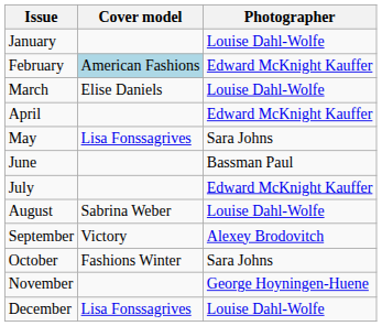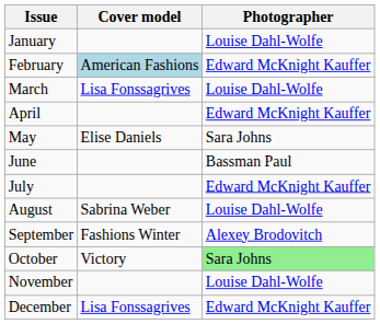 <table class="sortable wikitable">
 <tr>
 <th>Issue</th>
 <th>Cover model</th>
 <th>Photographer</th>
 </tr>
 <tr>
 <td>January</td>
 <td></td>
 <td><a href='#'>Louise Dahl-Wolfe</a></td>
 </tr>
 <tr>
 <td>February</td>
 <td style="background: lightblue;">American Fashions</td>
 <td><a href='#'>Edward McKnight Kauffer</a></td>
 </tr>
 <tr>
 <td>March</td>
-<td>Elise Daniels</td>
+<td><a href='#'>Lisa Fonssagrives</a></td>
 <td><a href='#'>Louise Dahl-Wolfe</a></td>
 </tr>
 <tr>
 <td>April</td>
 <td></td>
 <td><a href='#'>Edward McKnight Kauffer</a></td>
 </tr>
 <tr>
 <td>May</td>
-<td><a href='#'>Lisa Fonssagrives</a></td>
+<td>Elise Daniels</td>
 <td>Sara Johns</td>
 </tr>
 <tr>
 <td>June</td>
 <td></td>
 <td>Bassman Paul</td>
 </tr>
 <tr>
 <td>July</td>
 <td></td>
 <td><a href='#'>Edward McKnight Kauffer</a></td>
 </tr>
 <tr>
 <td>August</td>
 <td>Sabrina Weber</td>
 <td><a href='#'>Louise Dahl-Wolfe</a></td>
 </tr>
 <tr>
 <td>September</td>
-<td>Victory</td>
+<td>Fashions Winter</td>
 <td><a href='#'>Alexey Brodovitch</a></td>
 </tr>
 <tr>
 <td>October</td>
-<td>Fashions Winter</td>
-<td>Sara Johns</td>
+<td>Victory</td>
+<td style="background: lightgreen;">Sara Johns</td>
 </tr>
 <tr>
 <td>November</td>
 <td></td>
-<td><a href='#'>George Hoyningen-Huene</a></td>
+<td><a href='#'>Louise Dahl-Wolfe</a></td>
 </tr>
 <tr>
 <td>December</td>
 <td><a href='#'>Lisa Fonssagrives</a></td>
-<td><a href='#'>Louise Dahl-Wolfe</a></td>
+<td><a href='#'>Edward McKnight Kauffer</a></td>
 </tr>
 </table>
